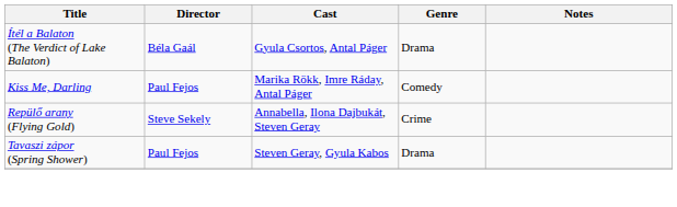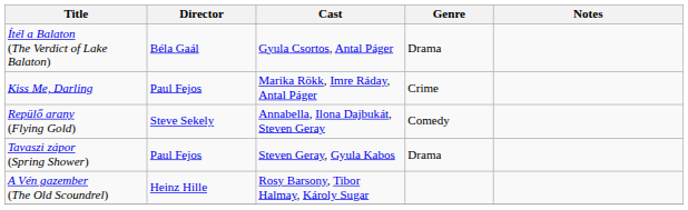 <table class="wikitable" style="width:100%;">
 <tr>
 <th style="width:21%;">Title</th>
 <th style="width:16%;">Director</th>
 <th style="width:22%;">Cast</th>
 <th style="width:13%;">Genre</th>
 <th style="width:28%;">Notes</th>
 </tr>
 <tr>
 <td><em><a href='#'>Ítél a Balaton</a></em><br>(<em>The Verdict of Lake Balaton</em>)</td>
 <td><a href='#'>Béla Gaál</a></td>
 <td><a href='#'>Gyula Csortos</a>, <a href='#'>Antal Páger</a></td>
 <td>Drama</td>
 <td></td>
 </tr>
 <tr>
 <td><em><a href='#'>Kiss Me, Darling</a></em></td>
 <td><a href='#'>Paul Fejos</a></td>
 <td><a href='#'>Marika Rökk</a>, <a href='#'>Imre Ráday</a>, <a href='#'>Antal Páger</a></td>
-<td>Comedy</td>
+<td>Crime</td>
 <td></td>
 </tr>
 <tr>
 <td><em><a href='#'>Repülő arany</a></em><br>(<em>Flying Gold</em>)</td>
 <td><a href='#'>Steve Sekely</a></td>
 <td><a href='#'>Annabella</a>, <a href='#'>Ilona Dajbukát</a>, <a href='#'>Steven Geray</a></td>
-<td>Crime</td>
+<td>Comedy</td>
 <td></td>
 </tr>
 <tr>
 <td><em><a href='#'>Tavaszi zápor</a></em><br>(<em>Spring Shower</em>)</td>
 <td><a href='#'>Paul Fejos</a></td>
 <td><a href='#'>Steven Geray</a>, <a href='#'>Gyula Kabos</a></td>
 <td>Drama</td>
 <td></td>
 </tr>
 <tr>
+<td><em><a href='#'>A Vén gazember</a></em><br>(<em>The Old Scoundrel</em>)</td>
+<td><a href='#'>Heinz Hille</a></td>
+<td><a href='#'>Rosy Barsony</a>, <a href='#'>Tibor Halmay</a>, <a href='#'>Károly Sugar</a></td>
+<td></td>
+<td></td>
+</tr>
+<tr>
 </tr>
 </table>
